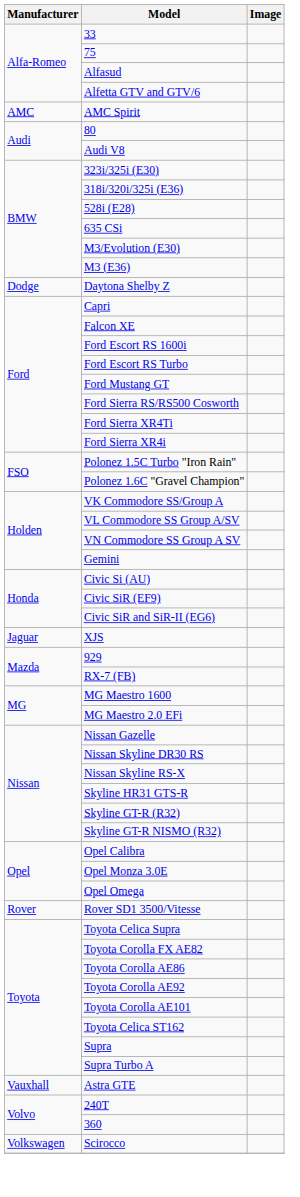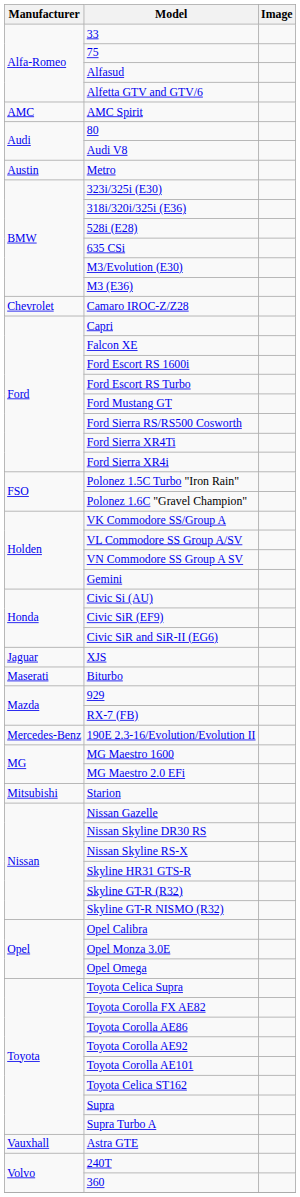 <table class="wikitable" style=font-size:90%;>
 <tr>
 <th>Manufacturer</th>
 <th>Model</th>
 <th>Image</th>
 </tr>
 <tr>
 <td rowspan=4> <a href='#'>Alfa-Romeo</a></td>
 <td><a href='#'>33</a></td>
 <td></td>
 </tr>
 <tr>
 <td><a href='#'>75</a></td>
 <td></td>
 </tr>
 <tr>
 <td><a href='#'>Alfasud</a></td>
 <td></td>
 </tr>
 <tr>
 <td><a href='#'>Alfetta GTV and GTV/6</a></td>
 <td></td>
 </tr>
 <tr>
 <td rowspan=1> <a href='#'>AMC</a></td>
 <td><a href='#'>AMC Spirit</a></td>
 <td></td>
 </tr>
 <tr>
 <td rowspan=2> <a href='#'>Audi</a></td>
 <td><a href='#'>80</a></td>
 <td></td>
 </tr>
 <tr>
 <td><a href='#'>Audi V8</a></td>
 <td></td>
 </tr>
 <tr>
+<td rowspan=1> <a href='#'>Austin</a></td>
+<td><a href='#'>Metro</a></td>
+<td></td>
+</tr>
+<tr>
 <td rowspan=6> <a href='#'>BMW</a></td>
 <td><a href='#'>323i/325i (E30)</a></td>
 <td></td>
 </tr>
 <tr>
 <td><a href='#'>318i/320i/325i (E36)</a></td>
 <td></td>
 </tr>
 <tr>
 <td><a href='#'>528i (E28)</a></td>
 <td></td>
 </tr>
 <tr>
 <td><a href='#'>635 CSi</a></td>
 <td></td>
 </tr>
 <tr>
 <td><a href='#'>M3/Evolution (E30)</a></td>
 <td></td>
 </tr>
 <tr>
 <td><a href='#'>M3 (E36)</a></td>
 <td></td>
 </tr>
 <tr>
-<td rowspan=1> <a href='#'>Dodge</a></td>
-<td><a href='#'>Daytona Shelby Z</a></td>
+<td rowspan=1> <a href='#'>Chevrolet</a></td>
+<td><a href='#'>Camaro IROC-Z/Z28</a></td>
 <td></td>
 </tr>
 <tr>
 <td rowspan=8> <a href='#'>Ford</a></td>
 <td><a href='#'>Capri</a></td>
 <td></td>
 </tr>
 <tr>
 <td><a href='#'>Falcon XE</a></td>
 <td></td>
 </tr>
 <tr>
 <td><a href='#'>Ford Escort RS 1600i</a></td>
 <td></td>
 </tr>
 <tr>
 <td><a href='#'>Ford Escort RS Turbo</a></td>
 <td></td>
 </tr>
 <tr>
 <td><a href='#'>Ford Mustang GT</a></td>
 <td></td>
 </tr>
 <tr>
 <td><a href='#'>Ford Sierra RS/RS500 Cosworth</a></td>
 <td></td>
 </tr>
 <tr>
 <td><a href='#'>Ford Sierra XR4Ti</a></td>
 <td></td>
 </tr>
 <tr>
 <td><a href='#'>Ford Sierra XR4i</a></td>
 <td></td>
 </tr>
 <tr>
 <td rowspan=2> <a href='#'>FSO</a></td>
 <td><a href='#'>Polonez 1.5C Turbo</a> "Iron Rain"</td>
 <td></td>
 </tr>
 <tr>
 <td><a href='#'>Polonez 1.6C</a> "Gravel Champion"</td>
 <td></td>
 </tr>
 <tr>
 <td rowspan=4> <a href='#'>Holden</a></td>
 <td><a href='#'>VK Commodore SS/Group A</a></td>
 <td></td>
 </tr>
 <tr>
 <td><a href='#'>VL Commodore SS Group A/SV</a></td>
 <td></td>
 </tr>
 <tr>
 <td><a href='#'>VN Commodore SS Group A SV</a></td>
 <td></td>
 </tr>
 <tr>
 <td><a href='#'>Gemini</a></td>
 <td></td>
 </tr>
 <tr>
 <td rowspan=3> <a href='#'>Honda</a></td>
 <td><a href='#'>Civic Si (AU)</a></td>
 <td></td>
 </tr>
 <tr>
 <td><a href='#'>Civic SiR (EF9)</a></td>
 <td></td>
 </tr>
 <tr>
 <td><a href='#'>Civic SiR and SiR-II (EG6)</a></td>
 <td></td>
 </tr>
 <tr>
 <td rowspan=1> <a href='#'>Jaguar</a></td>
 <td><a href='#'>XJS</a></td>
 <td></td>
 </tr>
 <tr>
+<td rowspan=1> <a href='#'>Maserati</a></td>
+<td><a href='#'>Biturbo</a></td>
+<td></td>
+</tr>
+<tr>
 <td rowspan=2> <a href='#'>Mazda</a></td>
 <td><a href='#'>929</a></td>
 <td></td>
 </tr>
 <tr>
 <td><a href='#'>RX-7 (FB)</a></td>
 <td></td>
 </tr>
 <tr>
+<td rowspan=1> <a href='#'>Mercedes-Benz</a></td>
+<td><a href='#'>190E 2.3-16/Evolution/Evolution II</a></td>
+<td></td>
+</tr>
+<tr>
 <td rowspan=2> <a href='#'>MG</a></td>
 <td><a href='#'>MG Maestro 1600</a></td>
 <td></td>
 </tr>
 <tr>
 <td><a href='#'>MG Maestro 2.0 EFi</a></td>
+<td></td>
+</tr>
+<tr>
+<td rowspan=1> <a href='#'>Mitsubishi</a></td>
+<td><a href='#'>Starion</a></td>
 <td></td>
 </tr>
 <tr>
 <td rowspan=6> <a href='#'>Nissan</a></td>
 <td><a href='#'>Nissan Gazelle</a></td>
 <td></td>
 </tr>
 <tr>
 <td><a href='#'>Nissan Skyline DR30 RS</a></td>
 <td></td>
 </tr>
 <tr>
 <td><a href='#'>Nissan Skyline RS-X</a></td>
 <td></td>
 </tr>
 <tr>
 <td><a href='#'>Skyline HR31 GTS-R</a></td>
 <td></td>
 </tr>
 <tr>
 <td><a href='#'>Skyline GT-R (R32)</a></td>
 <td></td>
 </tr>
 <tr>
 <td><a href='#'>Skyline GT-R NISMO (R32)</a></td>
 <td></td>
 </tr>
 <tr>
 <td rowspan=3> <a href='#'>Opel</a></td>
 <td><a href='#'>Opel Calibra</a></td>
 <td></td>
 </tr>
 <tr>
 <td><a href='#'>Opel Monza 3.0E</a></td>
 <td></td>
 </tr>
 <tr>
 <td><a href='#'>Opel Omega</a></td>
-<td></td>
-</tr>
-<tr>
-<td rowspan=1> <a href='#'>Rover</a></td>
-<td><a href='#'>Rover SD1 3500/Vitesse</a></td>
 <td></td>
 </tr>
 <tr>
 <td rowspan=8> <a href='#'>Toyota</a></td>
 <td><a href='#'>Toyota Celica Supra</a></td>
 <td></td>
 </tr>
 <tr>
 <td><a href='#'>Toyota Corolla FX AE82</a></td>
 <td></td>
 </tr>
 <tr>
 <td><a href='#'>Toyota Corolla AE86</a></td>
 <td></td>
 </tr>
 <tr>
 <td><a href='#'>Toyota Corolla AE92</a></td>
 <td></td>
 </tr>
 <tr>
 <td><a href='#'>Toyota Corolla AE101</a></td>
 <td></td>
 </tr>
 <tr>
 <td><a href='#'>Toyota Celica ST162</a></td>
 <td></td>
 </tr>
 <tr>
 <td><a href='#'>Supra</a></td>
 <td></td>
 </tr>
 <tr>
 <td><a href='#'>Supra Turbo A</a></td>
 <td></td>
 </tr>
 <tr>
 <td rowspan=1> <a href='#'>Vauxhall</a></td>
 <td><a href='#'>Astra GTE</a></td>
 <td></td>
 </tr>
 <tr>
 <td rowspan=2> <a href='#'>Volvo</a></td>
 <td><a href='#'>240T</a></td>
 <td></td>
 </tr>
 <tr>
 <td><a href='#'>360</a></td>
 <td></td>
 </tr>
 <tr>
-<td rowspan=1> <a href='#'>Volkswagen</a></td>
-<td><a href='#'>Scirocco</a></td>
-<td></td>
-</tr>
-<tr>
 </tr>
 </table>
